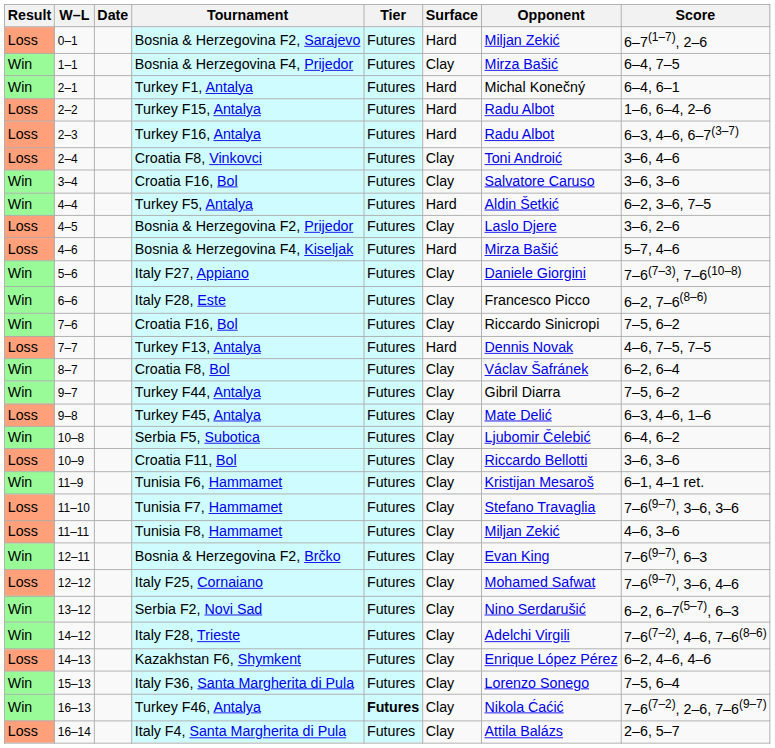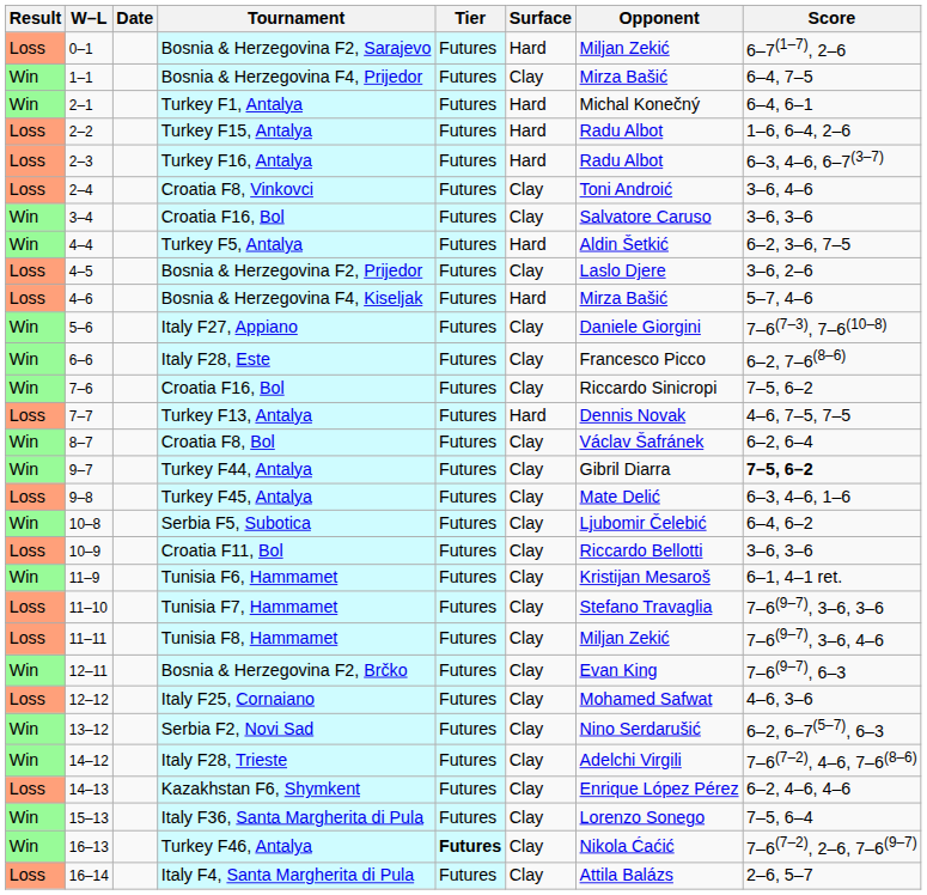 <table class="sortable wikitable">
 <tr>
 <th>Result</th>
 <th class="unsortable">W–L</th>
 <th>Date</th>
 <th>Tournament</th>
 <th>Tier</th>
 <th>Surface</th>
 <th>Opponent</th>
 <th class="unsortable">Score</th>
 </tr>
 <tr>
 <td bgcolor=FFA07A>Loss</td>
 <td><small>0–1</small></td>
 <td></td>
 <td style="background:#cffcff;">Bosnia & Herzegovina F2, <a href='#'>Sarajevo</a></td>
 <td style="background:#cffcff;">Futures</td>
 <td>Hard</td>
 <td> <a href='#'>Miljan Zekić</a></td>
 <td>6–7<sup>(1–7)</sup>, 2–6</td>
 </tr>
 <tr>
 <td bgcolor=98fb98>Win</td>
 <td><small>1–1</small></td>
 <td></td>
 <td style="background:#cffcff;">Bosnia & Herzegovina F4, <a href='#'>Prijedor</a></td>
 <td style="background:#cffcff;">Futures</td>
 <td>Clay</td>
 <td> <a href='#'>Mirza Bašić</a></td>
 <td>6–4, 7–5</td>
 </tr>
 <tr>
 <td bgcolor=98fb98>Win</td>
 <td><small>2–1</small></td>
 <td></td>
 <td style="background:#cffcff;">Turkey F1, <a href='#'>Antalya</a></td>
 <td style="background:#cffcff;">Futures</td>
 <td>Hard</td>
 <td> Michal Konečný</td>
 <td>6–4, 6–1</td>
 </tr>
 <tr>
 <td bgcolor=FFA07A>Loss</td>
 <td><small>2–2</small></td>
 <td></td>
 <td style="background:#cffcff;">Turkey F15, <a href='#'>Antalya</a></td>
 <td style="background:#cffcff;">Futures</td>
 <td>Hard</td>
 <td> <a href='#'>Radu Albot</a></td>
 <td>1–6, 6–4, 2–6</td>
 </tr>
 <tr>
 <td bgcolor=FFA07A>Loss</td>
 <td><small>2–3</small></td>
 <td></td>
 <td style="background:#cffcff;">Turkey F16, <a href='#'>Antalya</a></td>
 <td style="background:#cffcff;">Futures</td>
 <td>Hard</td>
 <td> <a href='#'>Radu Albot</a></td>
 <td>6–3, 4–6, 6–7<sup>(3–7)</sup></td>
 </tr>
 <tr>
 <td bgcolor=FFA07A>Loss</td>
 <td><small>2–4</small></td>
 <td></td>
 <td style="background:#cffcff;">Croatia F8, <a href='#'>Vinkovci</a></td>
 <td style="background:#cffcff;">Futures</td>
 <td>Clay</td>
 <td> <a href='#'>Toni Androić</a></td>
 <td>3–6, 4–6</td>
 </tr>
 <tr>
 <td bgcolor=98fb98>Win</td>
 <td><small>3–4</small></td>
 <td></td>
 <td style="background:#cffcff;">Croatia F16, <a href='#'>Bol</a></td>
 <td style="background:#cffcff;">Futures</td>
 <td>Clay</td>
 <td> <a href='#'>Salvatore Caruso</a></td>
 <td>3–6, 3–6</td>
 </tr>
 <tr>
 <td bgcolor=98fb98>Win</td>
 <td><small>4–4</small></td>
 <td></td>
 <td style="background:#cffcff;">Turkey F5, <a href='#'>Antalya</a></td>
 <td style="background:#cffcff;">Futures</td>
 <td>Hard</td>
 <td> <a href='#'>Aldin Šetkić</a></td>
 <td>6–2, 3–6, 7–5</td>
 </tr>
 <tr>
 <td bgcolor=FFA07A>Loss</td>
 <td><small>4–5</small></td>
 <td></td>
 <td style="background:#cffcff;">Bosnia & Herzegovina F2, <a href='#'>Prijedor</a></td>
 <td style="background:#cffcff;">Futures</td>
 <td>Clay</td>
 <td> <a href='#'>Laslo Djere</a></td>
 <td>3–6, 2–6</td>
 </tr>
 <tr>
 <td bgcolor=FFA07A>Loss</td>
 <td><small>4–6</small></td>
 <td></td>
 <td style="background:#cffcff;">Bosnia & Herzegovina F4, <a href='#'>Kiseljak</a></td>
 <td style="background:#cffcff;">Futures</td>
 <td>Hard</td>
 <td> <a href='#'>Mirza Bašić</a></td>
 <td>5–7, 4–6</td>
 </tr>
 <tr>
 <td bgcolor=98fb98>Win</td>
 <td><small>5–6</small></td>
 <td></td>
 <td style="background:#cffcff;">Italy F27, <a href='#'>Appiano</a></td>
 <td style="background:#cffcff;">Futures</td>
 <td>Clay</td>
 <td> <a href='#'>Daniele Giorgini</a></td>
 <td>7–6<sup>(7–3)</sup>, 7–6<sup>(10–8)</sup></td>
 </tr>
 <tr>
 <td bgcolor=98fb98>Win</td>
 <td><small>6–6</small></td>
 <td></td>
 <td style="background:#cffcff;">Italy F28, <a href='#'>Este</a></td>
 <td style="background:#cffcff;">Futures</td>
 <td>Clay</td>
 <td> Francesco Picco</td>
 <td>6–2, 7–6<sup>(8–6)</sup></td>
 </tr>
 <tr>
 <td bgcolor=98fb98>Win</td>
 <td><small>7–6</small></td>
 <td></td>
 <td style="background:#cffcff;">Croatia F16, <a href='#'>Bol</a></td>
 <td style="background:#cffcff;">Futures</td>
 <td>Clay</td>
 <td> Riccardo Sinicropi</td>
 <td>7–5, 6–2</td>
 </tr>
 <tr>
 <td bgcolor=FFA07A>Loss</td>
 <td><small>7–7</small></td>
 <td></td>
 <td style="background:#cffcff;">Turkey F13, <a href='#'>Antalya</a></td>
 <td style="background:#cffcff;">Futures</td>
 <td>Hard</td>
 <td> <a href='#'>Dennis Novak</a></td>
 <td>4–6, 7–5, 7–5</td>
 </tr>
 <tr>
 <td bgcolor=98fb98>Win</td>
 <td><small>8–7</small></td>
 <td></td>
 <td style="background:#cffcff;">Croatia F8, <a href='#'>Bol</a></td>
 <td style="background:#cffcff;">Futures</td>
 <td>Clay</td>
 <td> <a href='#'>Václav Šafránek</a></td>
 <td>6–2, 6–4</td>
 </tr>
 <tr>
 <td bgcolor=98fb98>Win</td>
 <td><small>9–7</small></td>
 <td></td>
 <td style="background:#cffcff;">Turkey F44, <a href='#'>Antalya</a></td>
 <td style="background:#cffcff;">Futures</td>
 <td>Clay</td>
 <td> Gibril Diarra</td>
-<td>7–5, 6–2</td>
+<td><strong>7–5, 6–2</strong></td>
 </tr>
 <tr>
 <td bgcolor=FFA07A>Loss</td>
 <td><small>9–8</small></td>
 <td></td>
 <td style="background:#cffcff;">Turkey F45, <a href='#'>Antalya</a></td>
 <td style="background:#cffcff;">Futures</td>
 <td>Clay</td>
 <td> <a href='#'>Mate Delić</a></td>
 <td>6–3, 4–6, 1–6</td>
 </tr>
 <tr>
 <td bgcolor=98fb98>Win</td>
 <td><small>10–8</small></td>
 <td></td>
 <td style="background:#cffcff;">Serbia F5, <a href='#'>Subotica</a></td>
 <td style="background:#cffcff;">Futures</td>
 <td>Clay</td>
 <td> <a href='#'>Ljubomir Čelebić</a></td>
 <td>6–4, 6–2</td>
 </tr>
 <tr>
 <td bgcolor=FFA07A>Loss</td>
 <td><small>10–9</small></td>
 <td></td>
 <td style="background:#cffcff;">Croatia F11, <a href='#'>Bol</a></td>
 <td style="background:#cffcff;">Futures</td>
 <td>Clay</td>
 <td> <a href='#'>Riccardo Bellotti</a></td>
 <td>3–6, 3–6</td>
 </tr>
 <tr>
 <td bgcolor=98fb98>Win</td>
 <td><small>11–9</small></td>
 <td></td>
 <td style="background:#cffcff;">Tunisia F6, <a href='#'>Hammamet</a></td>
 <td style="background:#cffcff;">Futures</td>
 <td>Clay</td>
 <td> <a href='#'>Kristijan Mesaroš</a></td>
 <td>6–1, 4–1 ret.</td>
 </tr>
 <tr>
 <td bgcolor=FFA07A>Loss</td>
 <td><small>11–10</small></td>
 <td></td>
 <td style="background:#cffcff;">Tunisia F7, <a href='#'>Hammamet</a></td>
 <td style="background:#cffcff;">Futures</td>
 <td>Clay</td>
 <td> <a href='#'>Stefano Travaglia</a></td>
 <td>7–6<sup>(9–7)</sup>, 3–6, 3–6</td>
 </tr>
 <tr>
 <td bgcolor=FFA07A>Loss</td>
 <td><small>11–11</small></td>
 <td></td>
 <td style="background:#cffcff;">Tunisia F8, <a href='#'>Hammamet</a></td>
 <td style="background:#cffcff;">Futures</td>
 <td>Clay</td>
 <td> <a href='#'>Miljan Zekić</a></td>
-<td>4–6, 3–6</td>
+<td>7–6<sup>(9–7)</sup>, 3–6, 4–6</td>
 </tr>
 <tr>
 <td bgcolor=98fb98>Win</td>
 <td><small>12–11</small></td>
 <td></td>
 <td style="background:#cffcff;">Bosnia & Herzegovina F2, <a href='#'>Brčko</a></td>
 <td style="background:#cffcff;">Futures</td>
 <td>Clay</td>
 <td> <a href='#'>Evan King</a></td>
 <td>7–6<sup>(9–7)</sup>, 6–3</td>
 </tr>
 <tr>
 <td bgcolor=FFA07A>Loss</td>
 <td><small>12–12</small></td>
 <td></td>
 <td style="background:#cffcff;">Italy F25, <a href='#'>Cornaiano</a></td>
 <td style="background:#cffcff;">Futures</td>
 <td>Clay</td>
 <td> <a href='#'>Mohamed Safwat</a></td>
-<td>7–6<sup>(9–7)</sup>, 3–6, 4–6</td>
+<td>4–6, 3–6</td>
 </tr>
 <tr>
 <td bgcolor=98fb98>Win</td>
 <td><small>13–12</small></td>
 <td></td>
 <td style="background:#cffcff;">Serbia F2, <a href='#'>Novi Sad</a></td>
 <td style="background:#cffcff;">Futures</td>
 <td>Clay</td>
 <td> <a href='#'>Nino Serdarušić</a></td>
 <td>6–2, 6–7<sup>(5–7)</sup>, 6–3</td>
 </tr>
 <tr>
 <td bgcolor=98fb98>Win</td>
 <td><small>14–12</small></td>
 <td></td>
 <td style="background:#cffcff;">Italy F28, <a href='#'>Trieste</a></td>
 <td style="background:#cffcff;">Futures</td>
 <td>Clay</td>
 <td> <a href='#'>Adelchi Virgili</a></td>
 <td>7–6<sup>(7–2)</sup>, 4–6, 7–6<sup>(8–6)</sup></td>
 </tr>
 <tr>
 <td bgcolor=FFA07A>Loss</td>
 <td><small>14–13</small></td>
 <td></td>
 <td style="background:#cffcff;">Kazakhstan F6, <a href='#'>Shymkent</a></td>
 <td style="background:#cffcff;">Futures</td>
 <td>Clay</td>
 <td> <a href='#'>Enrique López Pérez</a></td>
 <td>6–2, 4–6, 4–6</td>
 </tr>
 <tr>
 <td bgcolor=98fb98>Win</td>
 <td><small>15–13</small></td>
 <td></td>
 <td style="background:#cffcff;">Italy F36, <a href='#'>Santa Margherita di Pula</a></td>
 <td style="background:#cffcff;">Futures</td>
 <td>Clay</td>
 <td> <a href='#'>Lorenzo Sonego</a></td>
 <td>7–5, 6–4</td>
 </tr>
 <tr>
 <td bgcolor=98fb98>Win</td>
 <td><small>16–13</small></td>
 <td></td>
 <td style="background:#cffcff;">Turkey F46, <a href='#'>Antalya</a></td>
 <td style="background:#cffcff;"><strong>Futures</strong></td>
 <td>Clay</td>
 <td> <a href='#'>Nikola Ćaćić</a></td>
 <td>7–6<sup>(7–2)</sup>, 2–6, 7–6<sup>(9–7)</sup></td>
 </tr>
 <tr>
 <td bgcolor=FFA07A>Loss</td>
 <td><small>16–14</small></td>
 <td></td>
 <td style="background:#cffcff;">Italy F4, <a href='#'>Santa Margherita di Pula</a></td>
 <td style="background:#cffcff;">Futures</td>
 <td>Clay</td>
 <td> <a href='#'>Attila Balázs</a></td>
 <td>2–6, 5–7</td>
 </tr>
 </table>
